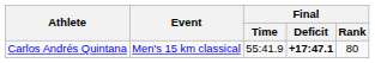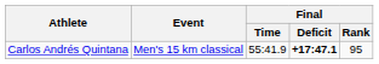 <table class=wikitable style=font-size:90%;text-align:center>
 <tr>
 <th rowspan=2>Athlete</th>
 <th rowspan=2>Event</th>
 <th colspan=3>Final</th>
 </tr>
 <tr>
 <th>Time</th>
 <th>Deficit</th>
 <th>Rank</th>
 </tr>
 <tr>
 <td align=left><a href='#'>Carlos Andrés Quintana</a></td>
 <td align=left><a href='#'>Men's 15 km classical</a></td>
 <td>55:41.9</td>
 <td><strong>+17:47.1</strong></td>
-<td>80</td>
+<td>95</td>
 </tr>
 </table>
